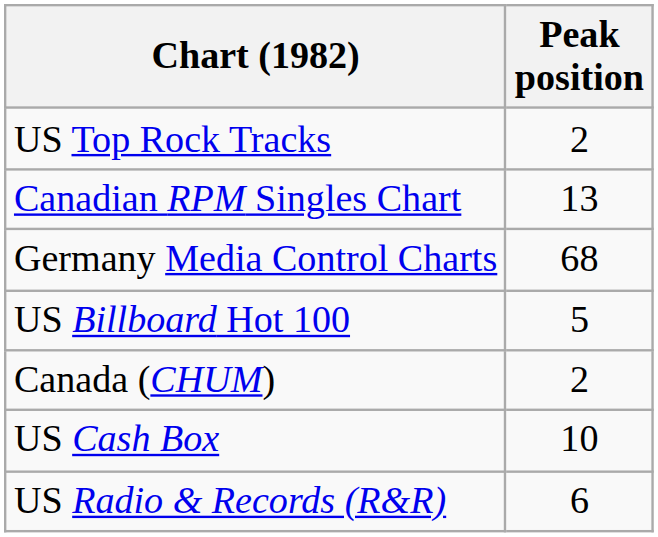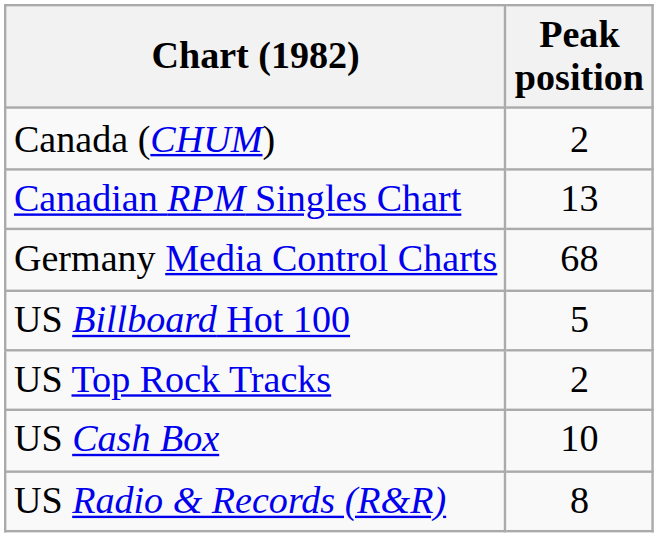 <table class="wikitable sortable">
 <tr>
 <th>Chart (1982)</th>
 <th>Peak<br>position</th>
 </tr>
 <tr>
-<td>US <a href='#'>Top Rock Tracks</a></td>
+<td>Canada (<em><a href='#'>CHUM</a></em>)</td>
 <td align="center">2</td>
 </tr>
 <tr>
 <td><a href='#'>Canadian <em>RPM</em> Singles Chart</a></td>
 <td align="center">13</td>
 </tr>
 <tr>
 <td>Germany <a href='#'>Media Control Charts</a></td>
 <td align="center">68</td>
 </tr>
 <tr>
 <td>US <a href='#'><em>Billboard</em> Hot 100</a></td>
 <td align="center">5</td>
 </tr>
 <tr>
-<td>Canada (<em><a href='#'>CHUM</a></em>)</td>
+<td>US <a href='#'>Top Rock Tracks</a></td>
 <td align="center">2</td>
 </tr>
 <tr>
 <td>US <em><a href='#'>Cash Box</a></em></td>
 <td align="center">10</td>
 </tr>
 <tr>
 <td>US <em><a href='#'>Radio & Records (R&R)</a></em></td>
-<td align="center">6</td>
+<td align="center">8</td>
 </tr>
 </table>
